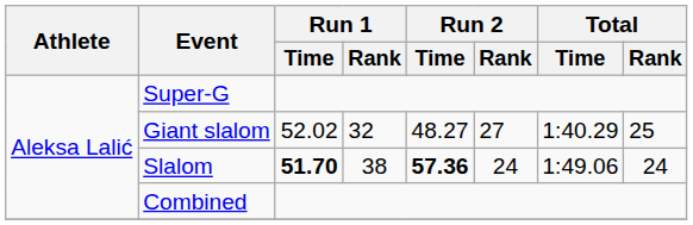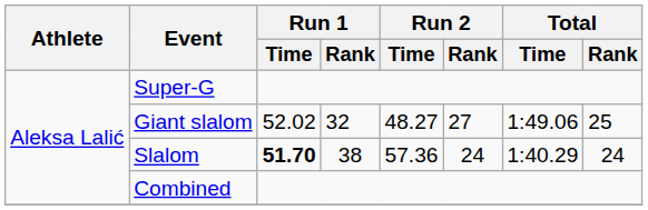 <table class="wikitable" style="font-size:90%">
 <tr>
 <th rowspan=2>Athlete</th>
 <th rowspan=2>Event</th>
 <th colspan=2>Run 1</th>
 <th colspan=2>Run 2</th>
 <th colspan=2>Total</th>
 </tr>
 <tr style="font-size:95%">
 <th>Time</th>
 <th>Rank</th>
 <th>Time</th>
 <th>Rank</th>
 <th>Time</th>
 <th>Rank</th>
 </tr>
 <tr align=center>
 <td align="left" rowspan="4"><a href='#'>Aleksa Lalić</a></td>
 <td align="left"><a href='#'>Super-G</a></td>
 <td colspan=6></td>
 </tr>
 <tr>
 <td align="left"><a href='#'>Giant slalom</a></td>
 <td>52.02</td>
 <td>32</td>
 <td>48.27</td>
 <td>27</td>
-<td>1:40.29</td>
+<td>1:49.06</td>
 <td>25</td>
 </tr>
 <tr align=center>
 <td align="left"><a href='#'>Slalom</a></td>
 <td><strong>51.70</strong></td>
 <td>38</td>
-<td><strong>57.36</strong></td>
+<td>57.36</td>
 <td>24</td>
-<td>1:49.06</td>
+<td>1:40.29</td>
 <td>24</td>
 </tr>
 <tr align=center>
 <td align="left"><a href='#'>Combined</a></td>
 <td colspan=6></td>
 </tr>
 <tr>
 </tr>
 </table>
